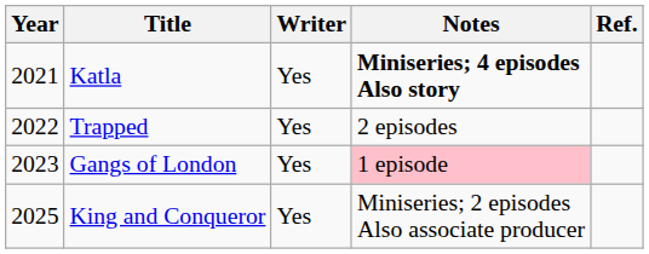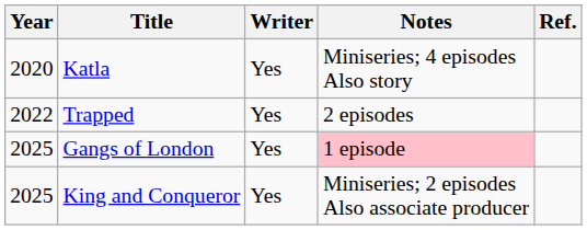 <table class="wikitable">
 <tr>
 <th>Year</th>
 <th>Title</th>
 <th>Writer</th>
 <th>Notes</th>
 <th>Ref.</th>
 </tr>
 <tr>
-<td>2021</td>
+<td>2020</td>
 <td><a href='#'>Katla</a></td>
 <td>Yes</td>
-<td><strong>Miniseries; 4 episodes<br>Also story</strong></td>
+<td>Miniseries; 4 episodes<br>Also story</td>
 <td></td>
 </tr>
 <tr>
 <td>2022</td>
 <td><a href='#'>Trapped</a></td>
 <td>Yes</td>
 <td>2 episodes</td>
 <td></td>
 </tr>
 <tr>
-<td>2023</td>
+<td>2025</td>
 <td><a href='#'>Gangs of London</a></td>
 <td>Yes</td>
 <td style="background: pink;">1 episode</td>
 <td></td>
 </tr>
 <tr>
 <td>2025</td>
 <td><a href='#'>King and Conqueror</a></td>
 <td>Yes</td>
 <td>Miniseries; 2 episodes<br>Also associate producer</td>
 <td></td>
 </tr>
 </table>
